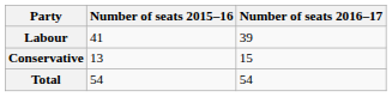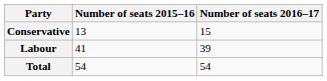 <table class="wikitable">
 <tr>
 <th>Party</th>
 <th>Number of seats 2015–16</th>
 <th>Number of seats 2016–17</th>
 </tr>
 <tr>
+<th>Conservative</th>
+<td>13</td>
+<td>15</td>
+</tr>
+<tr>
 <th>Labour</th>
 <td>41</td>
 <td>39</td>
-</tr>
-<tr>
-<th>Conservative</th>
-<td>13</td>
-<td>15</td>
 </tr>
 <tr>
 <th>Total</th>
 <td>54</td>
 <td>54</td>
 </tr>
 </table>
